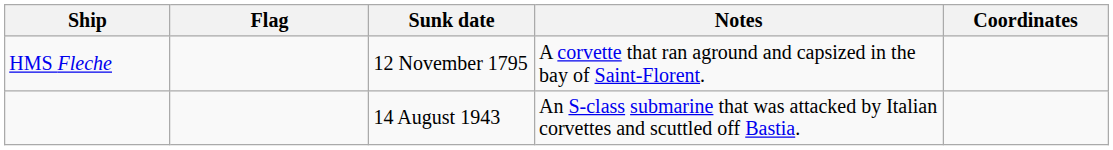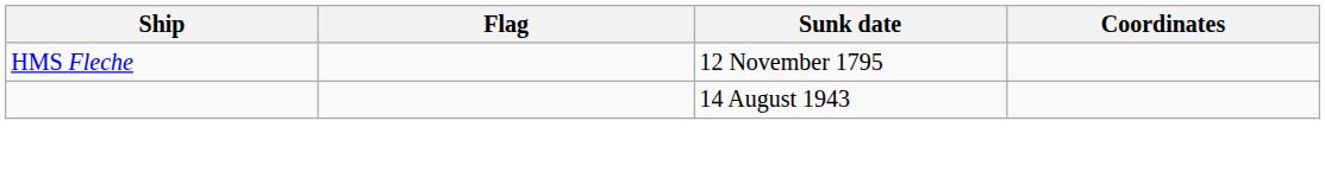 <table class=wikitable | style = "width:100%">
 <tr>
 <th style="width:15%">Ship</th>
 <th style="width:18%">Flag</th>
 <th style="width:15%">Sunk date</th>
-<th style="width:37%">Notes</th>
 <th style="width:15%">Coordinates</th>
 </tr>
 <tr>
 <td><a href='#'>HMS <em>Fleche</em></a></td>
 <td></td>
 <td>12 November 1795</td>
-<td>A <a href='#'>corvette</a> that ran aground and capsized in the bay of <a href='#'>Saint-Florent</a>.</td>
 <td></td>
 </tr>
 <tr>
 <td></td>
 <td></td>
 <td>14 August 1943</td>
-<td>An <a href='#'>S-class</a> <a href='#'>submarine</a> that was attacked by Italian corvettes and scuttled off <a href='#'>Bastia</a>.</td>
 <td></td>
 </tr>
 </table>
